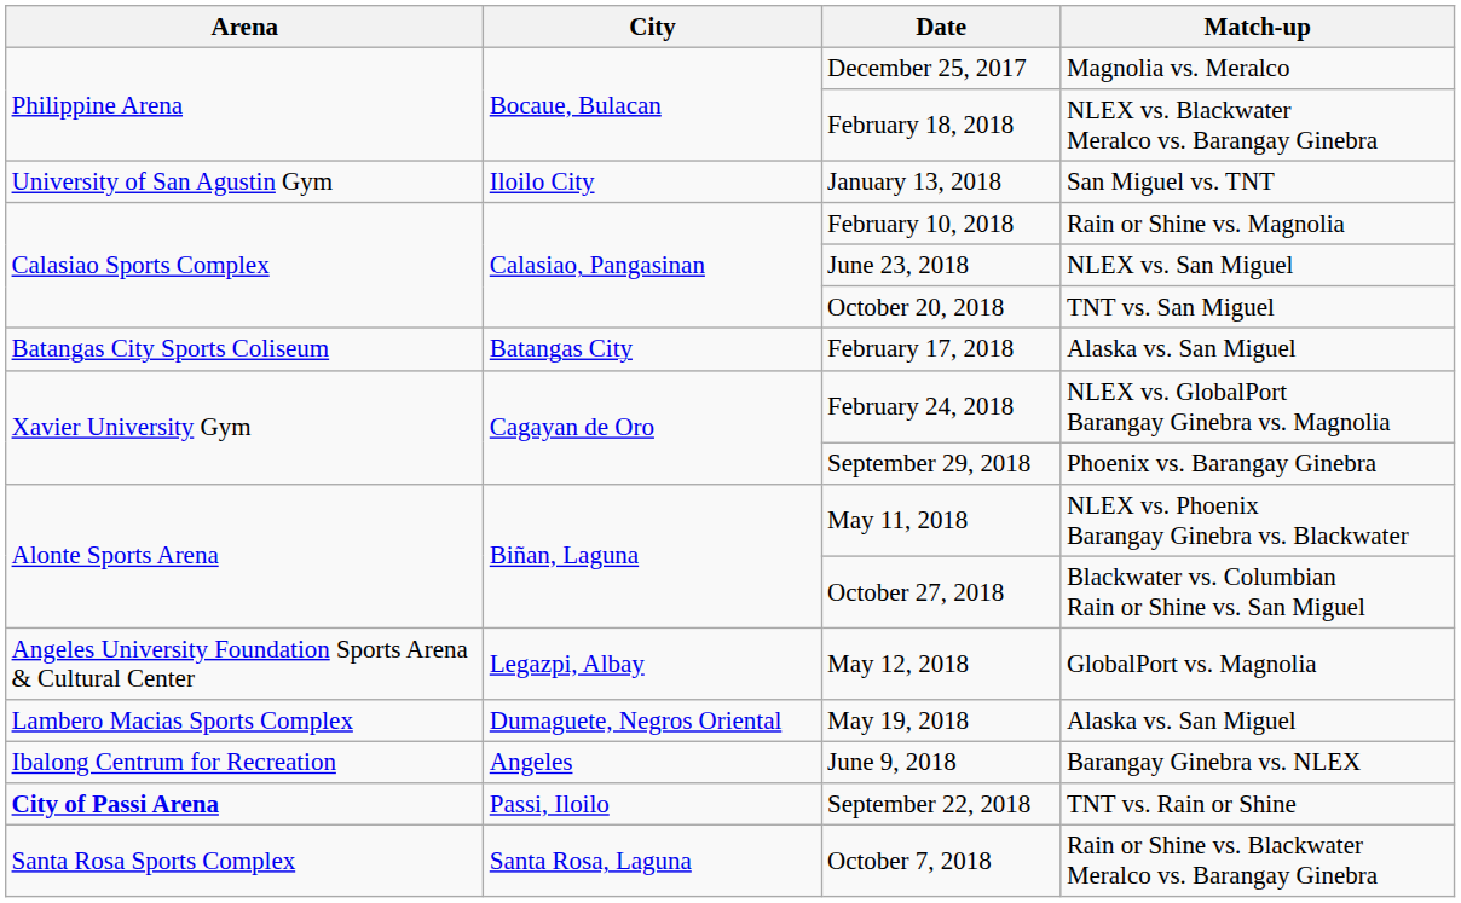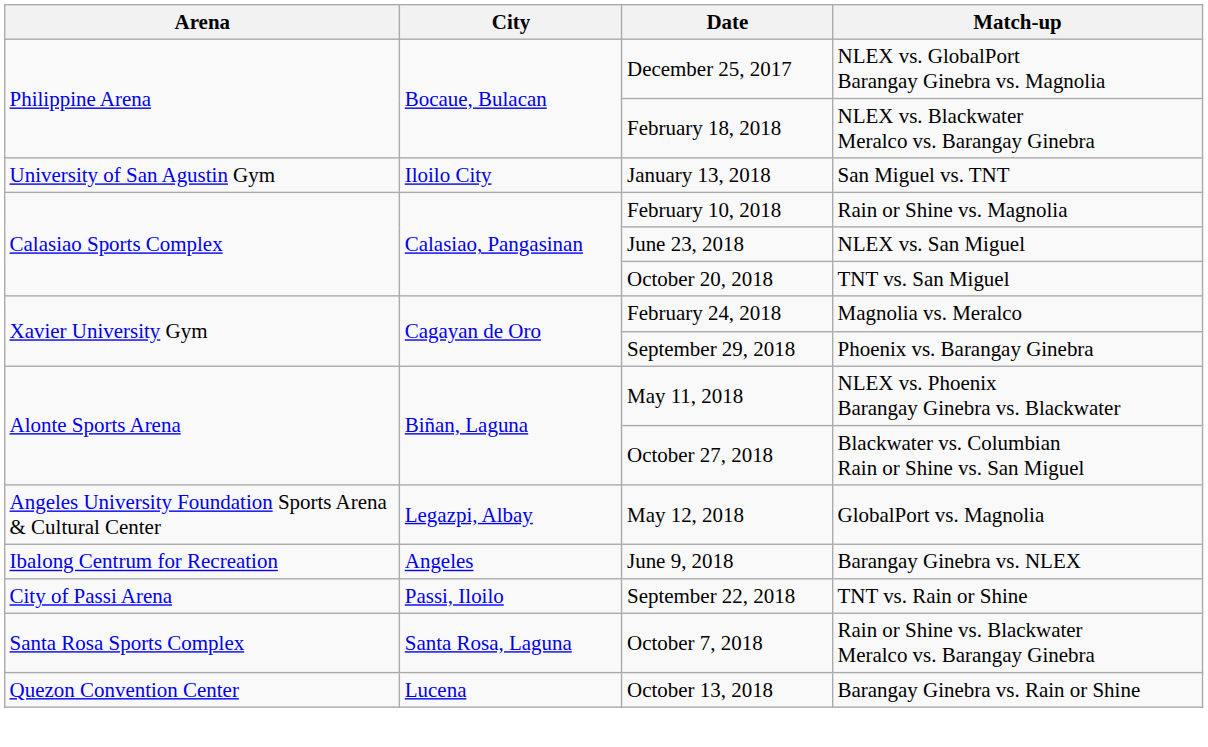 <table class="wikitable sortable" style="font-size:95%">
 <tr>
 <th width=33%>Arena</th>
 <th>City</th>
 <th>Date</th>
 <th>Match-up</th>
 </tr>
 <tr>
 <td rowspan=2><a href='#'>Philippine Arena</a></td>
 <td rowspan=2><a href='#'>Bocaue, Bulacan</a></td>
 <td>December 25, 2017</td>
-<td>Magnolia vs. Meralco</td>
+<td>NLEX vs. GlobalPort<br>Barangay Ginebra vs. Magnolia</td>
 </tr>
 <tr>
 <td>February 18, 2018</td>
 <td>NLEX vs. Blackwater<br>Meralco vs. Barangay Ginebra</td>
 </tr>
 <tr>
 <td><a href='#'>University of San Agustin</a> Gym</td>
 <td><a href='#'>Iloilo City</a></td>
 <td>January 13, 2018</td>
 <td>San Miguel vs. TNT</td>
 </tr>
 <tr>
 <td rowspan=3><a href='#'>Calasiao Sports Complex</a></td>
 <td rowspan=3><a href='#'>Calasiao, Pangasinan</a></td>
 <td>February 10, 2018</td>
 <td>Rain or Shine vs. Magnolia</td>
 </tr>
 <tr>
 <td>June 23, 2018</td>
 <td>NLEX vs. San Miguel</td>
 </tr>
 <tr>
 <td>October 20, 2018</td>
 <td>TNT vs. San Miguel</td>
 </tr>
 <tr>
-<td><a href='#'>Batangas City Sports Coliseum</a></td>
-<td><a href='#'>Batangas City</a></td>
-<td>February 17, 2018</td>
-<td>Alaska vs. San Miguel</td>
-</tr>
-<tr>
 <td rowspan=2><a href='#'>Xavier University</a> Gym</td>
 <td rowspan=2><a href='#'>Cagayan de Oro</a></td>
 <td>February 24, 2018</td>
-<td>NLEX vs. GlobalPort<br>Barangay Ginebra vs. Magnolia</td>
+<td>Magnolia vs. Meralco</td>
 </tr>
 <tr>
 <td>September 29, 2018</td>
 <td>Phoenix vs. Barangay Ginebra</td>
 </tr>
 <tr>
 <td rowspan=2><a href='#'>Alonte Sports Arena</a></td>
 <td rowspan=2><a href='#'>Biñan, Laguna</a></td>
 <td>May 11, 2018</td>
 <td>NLEX vs. Phoenix<br>Barangay Ginebra vs. Blackwater</td>
 </tr>
 <tr>
 <td>October 27, 2018</td>
 <td>Blackwater vs. Columbian<br>Rain or Shine vs. San Miguel</td>
 </tr>
 <tr>
 <td><a href='#'>Angeles University Foundation</a> Sports Arena & Cultural Center</td>
 <td><a href='#'>Legazpi, Albay</a></td>
 <td>May 12, 2018</td>
 <td>GlobalPort vs. Magnolia</td>
 </tr>
 <tr>
-<td><a href='#'>Lambero Macias Sports Complex</a></td>
-<td><a href='#'>Dumaguete, Negros Oriental</a></td>
-<td>May 19, 2018</td>
-<td>Alaska vs. San Miguel</td>
-</tr>
-<tr>
 <td><a href='#'>Ibalong Centrum for Recreation</a></td>
 <td><a href='#'>Angeles</a></td>
 <td>June 9, 2018</td>
 <td>Barangay Ginebra vs. NLEX</td>
 </tr>
 <tr>
-<td><strong><a href='#'>City of Passi Arena</a></strong></td>
+<td><a href='#'>City of Passi Arena</a></td>
 <td><a href='#'>Passi, Iloilo</a></td>
 <td>September 22, 2018</td>
 <td>TNT vs. Rain or Shine</td>
 </tr>
 <tr>
 <td><a href='#'>Santa Rosa Sports Complex</a></td>
 <td><a href='#'>Santa Rosa, Laguna</a></td>
 <td>October 7, 2018</td>
 <td>Rain or Shine vs. Blackwater<br>Meralco vs. Barangay Ginebra</td>
 </tr>
+<tr>
+<td><a href='#'>Quezon Convention Center</a></td>
+<td><a href='#'>Lucena</a></td>
+<td>October 13, 2018</td>
+<td>Barangay Ginebra vs. Rain or Shine</td>
+</tr>
 </table>
